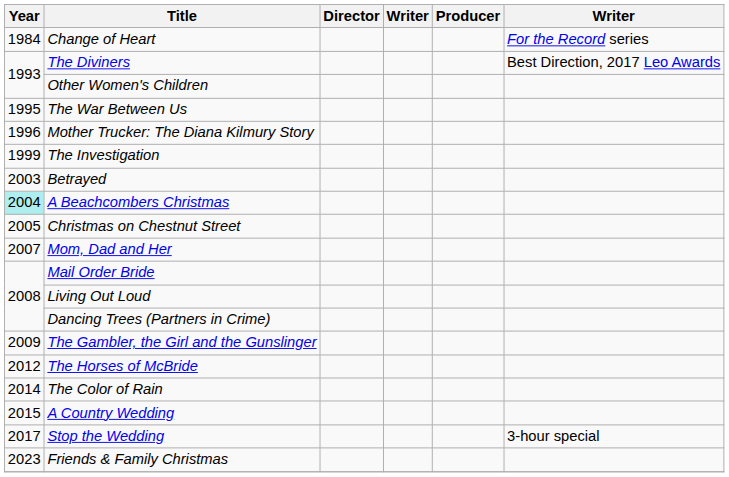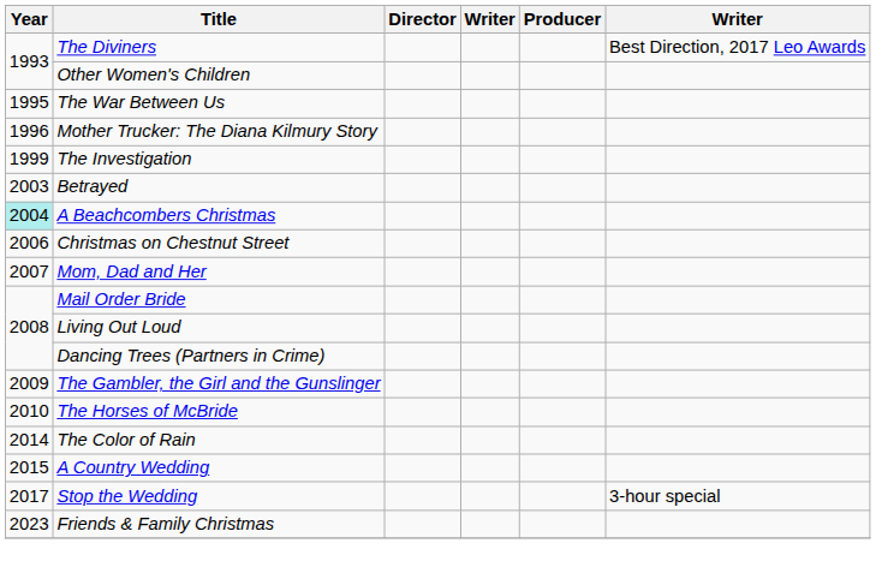 <table class="wikitable">
 <tr>
 <th>Year</th>
 <th>Title</th>
 <th>Director</th>
 <th>Writer</th>
 <th>Producer</th>
 <th>Writer</th>
-</tr>
-<tr>
-<td>1984</td>
-<td><em>Change of Heart</em></td>
-<td></td>
-<td></td>
-<td></td>
-<td><em><a href='#'>For the Record</a></em> series</td>
 </tr>
 <tr>
 <td rowspan="2">1993</td>
 <td><em><a href='#'>The Diviners</a></em></td>
 <td></td>
 <td></td>
 <td></td>
 <td>Best Direction, 2017 <a href='#'>Leo Awards</a></td>
 </tr>
 <tr>
 <td><em>Other Women's Children</em></td>
 <td></td>
 <td></td>
 <td></td>
 <td></td>
 </tr>
 <tr>
 <td>1995</td>
 <td><em>The War Between Us</em></td>
 <td></td>
 <td></td>
 <td></td>
 <td></td>
 </tr>
 <tr>
 <td>1996</td>
 <td><em>Mother Trucker: The Diana Kilmury Story</em></td>
 <td></td>
 <td></td>
 <td></td>
 <td></td>
 </tr>
 <tr>
 <td>1999</td>
 <td><em>The Investigation</em></td>
 <td></td>
 <td></td>
 <td></td>
 <td></td>
 </tr>
 <tr>
 <td>2003</td>
 <td><em>Betrayed</em></td>
 <td></td>
 <td></td>
 <td></td>
 <td></td>
 </tr>
 <tr>
 <td style="background: paleturquoise;">2004</td>
 <td><em><a href='#'>A Beachcombers Christmas</a></em></td>
 <td></td>
 <td></td>
 <td></td>
 <td></td>
 </tr>
 <tr>
-<td>2005</td>
+<td>2006</td>
 <td><em>Christmas on Chestnut Street</em></td>
 <td></td>
 <td></td>
 <td></td>
 <td></td>
 </tr>
 <tr>
 <td>2007</td>
 <td><em><a href='#'>Mom, Dad and Her</a></em></td>
 <td></td>
 <td></td>
 <td></td>
 <td></td>
 </tr>
 <tr>
 <td rowspan=3>2008</td>
 <td><em><a href='#'>Mail Order Bride</a></em></td>
 <td></td>
 <td></td>
 <td></td>
 <td></td>
 </tr>
 <tr>
 <td><em>Living Out Loud</em></td>
 <td></td>
 <td></td>
 <td></td>
 <td></td>
 </tr>
 <tr>
 <td><em>Dancing Trees (Partners in Crime)</em></td>
 <td></td>
 <td></td>
 <td></td>
 <td></td>
 </tr>
 <tr>
 <td>2009</td>
 <td><em><a href='#'>The Gambler, the Girl and the Gunslinger</a></em></td>
 <td></td>
 <td></td>
 <td></td>
 <td></td>
 </tr>
 <tr>
-<td>2012</td>
+<td>2010</td>
 <td><em><a href='#'>The Horses of McBride</a></em></td>
 <td></td>
 <td></td>
 <td></td>
 <td></td>
 </tr>
 <tr>
 <td>2014</td>
 <td><em>The Color of Rain</em></td>
 <td></td>
 <td></td>
 <td></td>
 <td></td>
 </tr>
 <tr>
 <td>2015</td>
 <td><em><a href='#'>A Country Wedding</a></em></td>
 <td></td>
 <td></td>
 <td></td>
 <td></td>
 </tr>
 <tr>
 <td>2017</td>
 <td><em><a href='#'>Stop the Wedding</a></em></td>
 <td></td>
 <td></td>
 <td></td>
 <td>3-hour special</td>
 </tr>
 <tr>
 <td>2023</td>
 <td><em>Friends & Family Christmas</em></td>
 <td></td>
 <td></td>
 <td></td>
 <td></td>
 </tr>
 <tr>
 </tr>
 </table>
